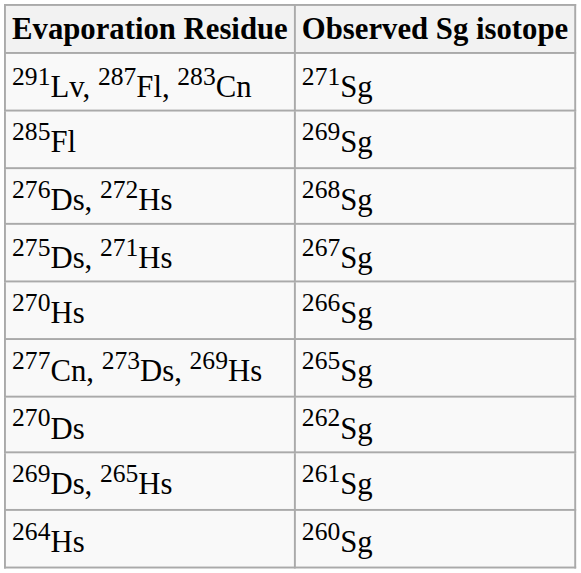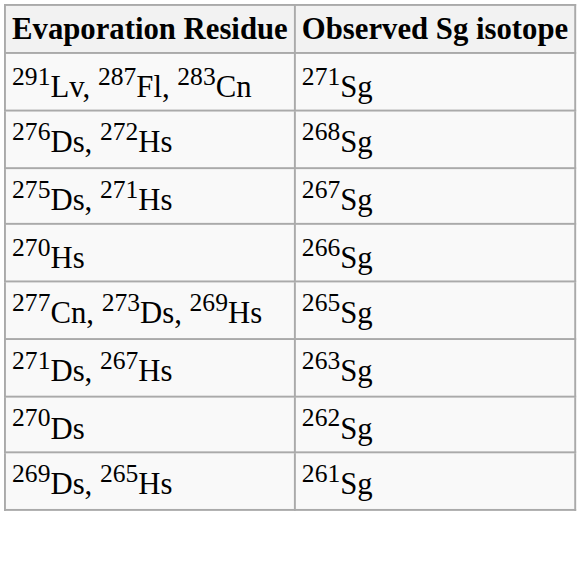 <table class="wikitable">
 <tr>
 <th>Evaporation Residue</th>
 <th>Observed Sg isotope</th>
 </tr>
 <tr>
 <td><sup>291</sup>Lv, <sup>287</sup>Fl, <sup>283</sup>Cn</td>
 <td><sup>271</sup>Sg</td>
-</tr>
-<tr>
-<td><sup>285</sup>Fl</td>
-<td><sup>269</sup>Sg</td>
 </tr>
 <tr>
 <td><sup>276</sup>Ds, <sup>272</sup>Hs</td>
 <td><sup>268</sup>Sg</td>
 </tr>
 <tr>
 <td><sup>275</sup>Ds, <sup>271</sup>Hs</td>
 <td><sup>267</sup>Sg</td>
 </tr>
 <tr>
 <td><sup>270</sup>Hs</td>
 <td><sup>266</sup>Sg</td>
 </tr>
 <tr>
 <td><sup>277</sup>Cn, <sup>273</sup>Ds, <sup>269</sup>Hs</td>
 <td><sup>265</sup>Sg</td>
 </tr>
 <tr>
+<td><sup>271</sup>Ds, <sup>267</sup>Hs</td>
+<td><sup>263</sup>Sg</td>
+</tr>
+<tr>
 <td><sup>270</sup>Ds</td>
 <td><sup>262</sup>Sg</td>
 </tr>
 <tr>
 <td><sup>269</sup>Ds, <sup>265</sup>Hs</td>
 <td><sup>261</sup>Sg</td>
 </tr>
-<tr>
-<td><sup>264</sup>Hs</td>
-<td><sup>260</sup>Sg</td>
-</tr>
 </table>
